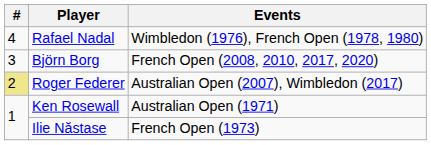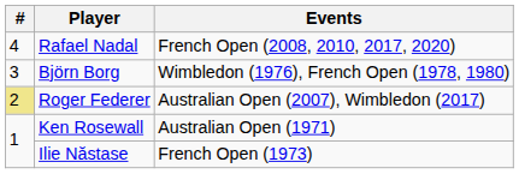 <table class="wikitable">
 <tr>
 <th width=20>#</th>
 <th>Player</th>
 <th>Events</th>
 </tr>
 <tr>
 <td>4</td>
 <td> <a href='#'>Rafael Nadal</a></td>
-<td>Wimbledon (<a href='#'>1976</a>), French Open (<a href='#'>1978</a>, <a href='#'>1980</a>)</td>
+<td>French Open (<a href='#'>2008</a>, <a href='#'>2010</a>, <a href='#'>2017</a>, <a href='#'>2020</a>)</td>
 </tr>
 <tr>
 <td>3</td>
 <td> <a href='#'>Björn Borg</a></td>
-<td>French Open (<a href='#'>2008</a>, <a href='#'>2010</a>, <a href='#'>2017</a>, <a href='#'>2020</a>)</td>
+<td>Wimbledon (<a href='#'>1976</a>), French Open (<a href='#'>1978</a>, <a href='#'>1980</a>)</td>
 </tr>
 <tr>
 <td style="background: khaki;">2</td>
 <td> <a href='#'>Roger Federer</a></td>
 <td>Australian Open (<a href='#'>2007</a>), Wimbledon (<a href='#'>2017</a>)</td>
 </tr>
 <tr>
 <td rowspan=2>1</td>
 <td> <a href='#'>Ken Rosewall</a></td>
 <td>Australian Open (<a href='#'>1971</a>)</td>
 </tr>
 <tr>
 <td> <a href='#'>Ilie Năstase</a></td>
 <td>French Open (<a href='#'>1973</a>)</td>
 </tr>
 </table>
